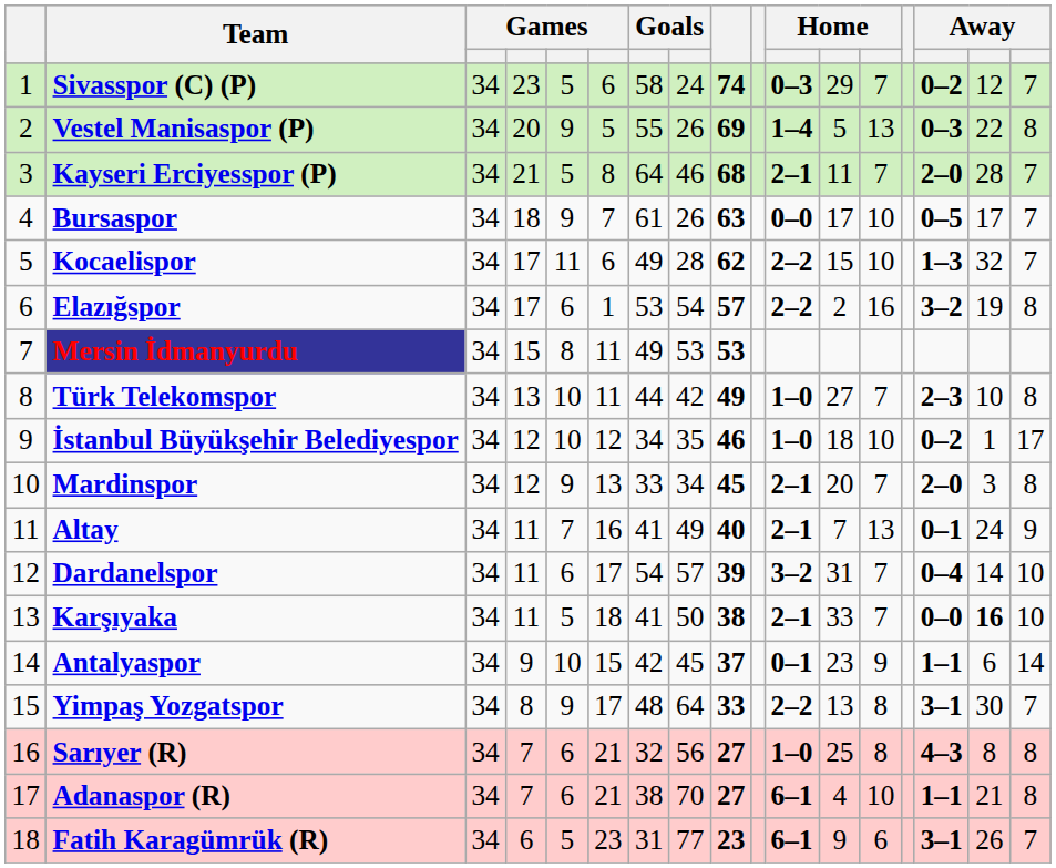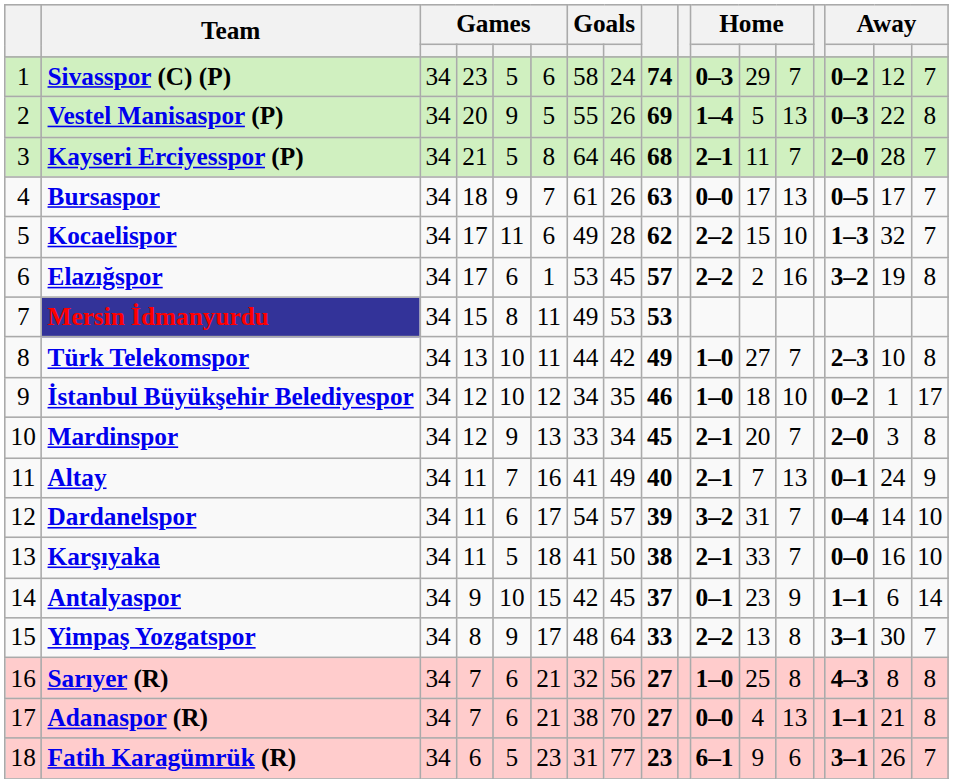 <table class="wikitable" style="text-align: center;">
 <tr>
 <th rowspan=2></th>
 <th rowspan=2>Team</th>
 <th colspan=4>Games</th>
 <th colspan=2>Goals</th>
 <th rowspan=2></th>
 <th rowspan=2></th>
 <th colspan=3>Home</th>
 <th rowspan=2></th>
 <th colspan=3>Away</th>
 </tr>
 <tr>
 <th></th>
 <th></th>
 <th></th>
 <th></th>
 <th></th>
 <th></th>
 <th></th>
 <th></th>
 <th></th>
 <th></th>
 <th></th>
 <th></th>
 </tr>
 <tr>
 <td bgcolor="#D0F0C0">1</td>
 <td align="left" bgcolor="#D0F0C0"><strong><a href='#'>Sivasspor</a> (C) (P)</strong></td>
 <td bgcolor="#D0F0C0">34</td>
 <td bgcolor="#D0F0C0">23</td>
 <td bgcolor="#D0F0C0">5</td>
 <td bgcolor="#D0F0C0">6</td>
 <td bgcolor="#D0F0C0">58</td>
 <td bgcolor="#D0F0C0">24</td>
 <td bgcolor="#D0F0C0"><strong>74</strong></td>
 <td bgcolor="#D0F0C0"></td>
 <td bgcolor="#D0F0C0"><strong>0–3</strong></td>
 <td bgcolor="#D0F0C0">29</td>
 <td bgcolor="#D0F0C0">7</td>
 <td bgcolor="#D0F0C0"></td>
 <td bgcolor="#D0F0C0"><strong>0–2</strong></td>
 <td bgcolor="#D0F0C0">12</td>
 <td bgcolor="#D0F0C0">7</td>
 </tr>
 <tr>
 <td bgcolor="#D0F0C0">2</td>
 <td align="left" bgcolor="#D0F0C0"><strong><a href='#'>Vestel Manisaspor</a> (P)</strong></td>
 <td bgcolor="#D0F0C0">34</td>
 <td bgcolor="#D0F0C0">20</td>
 <td bgcolor="#D0F0C0">9</td>
 <td bgcolor="#D0F0C0">5</td>
 <td bgcolor="#D0F0C0">55</td>
 <td bgcolor="#D0F0C0">26</td>
 <td bgcolor="#D0F0C0"><strong>69</strong></td>
 <td bgcolor="#D0F0C0"></td>
 <td bgcolor="#D0F0C0"><strong>1–4</strong></td>
 <td bgcolor="#D0F0C0">5</td>
 <td bgcolor="#D0F0C0">13</td>
 <td bgcolor="#D0F0C0"></td>
 <td bgcolor="#D0F0C0"><strong>0–3</strong></td>
 <td bgcolor="#D0F0C0">22</td>
 <td bgcolor="#D0F0C0">8</td>
 </tr>
 <tr>
 <td bgcolor="#D0F0C0">3</td>
 <td align="left" bgcolor="#D0F0C0"><strong><a href='#'>Kayseri Erciyesspor</a> (P)</strong></td>
 <td bgcolor="#D0F0C0">34</td>
 <td bgcolor="#D0F0C0">21</td>
 <td bgcolor="#D0F0C0">5</td>
 <td bgcolor="#D0F0C0">8</td>
 <td bgcolor="#D0F0C0">64</td>
 <td bgcolor="#D0F0C0">46</td>
 <td bgcolor="#D0F0C0"><strong>68</strong></td>
 <td bgcolor="#D0F0C0"></td>
 <td bgcolor="#D0F0C0"><strong>2–1</strong></td>
 <td bgcolor="#D0F0C0">11</td>
 <td bgcolor="#D0F0C0">7</td>
 <td bgcolor="#D0F0C0"></td>
 <td bgcolor="#D0F0C0"><strong>2–0</strong></td>
 <td bgcolor="#D0F0C0">28</td>
 <td bgcolor="#D0F0C0">7</td>
 </tr>
 <tr>
 <td>4</td>
 <td align="left"><strong><a href='#'>Bursaspor</a></strong></td>
 <td>34</td>
 <td>18</td>
 <td>9</td>
 <td>7</td>
 <td>61</td>
 <td>26</td>
 <td><strong>63</strong></td>
 <td></td>
 <td><strong>0–0</strong></td>
 <td>17</td>
-<td>10</td>
+<td>13</td>
 <td></td>
 <td><strong>0–5</strong></td>
 <td>17</td>
 <td>7</td>
 </tr>
 <tr>
 <td>5</td>
 <td align="left"><strong><a href='#'>Kocaelispor</a></strong></td>
 <td>34</td>
 <td>17</td>
 <td>11</td>
 <td>6</td>
 <td>49</td>
 <td>28</td>
 <td><strong>62</strong></td>
 <td></td>
 <td><strong>2–2</strong></td>
 <td>15</td>
 <td>10</td>
 <td></td>
 <td><strong>1–3</strong></td>
 <td>32</td>
 <td>7</td>
 </tr>
 <tr>
 <td>6</td>
 <td align="left"><strong><a href='#'>Elazığspor</a></strong></td>
 <td>34</td>
 <td>17</td>
 <td>6</td>
 <td>1</td>
 <td>53</td>
-<td>54</td>
+<td>45</td>
 <td><strong>57</strong></td>
 <td></td>
 <td><strong>2–2</strong></td>
 <td>2</td>
 <td>16</td>
 <td></td>
 <td><strong>3–2</strong></td>
 <td>19</td>
 <td>8</td>
 </tr>
 <tr>
 <td>7</td>
 <td align="left" bgcolor="#333399" style="color:red;"><strong>Mersin İdmanyurdu</strong></td>
 <td>34</td>
 <td>15</td>
 <td>8</td>
 <td>11</td>
 <td>49</td>
 <td>53</td>
 <td><strong>53</strong></td>
 <td></td>
 <td></td>
 <td></td>
 <td></td>
 <td></td>
 <td></td>
 <td></td>
 <td></td>
 </tr>
 <tr>
 <td>8</td>
 <td align="left"><strong><a href='#'>Türk Telekomspor</a></strong></td>
 <td>34</td>
 <td>13</td>
 <td>10</td>
 <td>11</td>
 <td>44</td>
 <td>42</td>
 <td><strong>49</strong></td>
 <td></td>
 <td><strong>1–0</strong></td>
 <td>27</td>
 <td>7</td>
 <td></td>
 <td><strong>2–3</strong></td>
 <td>10</td>
 <td>8</td>
 </tr>
 <tr>
 <td>9</td>
 <td align="left"><strong><a href='#'>İstanbul Büyükşehir Belediyespor</a></strong></td>
 <td>34</td>
 <td>12</td>
 <td>10</td>
 <td>12</td>
 <td>34</td>
 <td>35</td>
 <td><strong>46</strong></td>
 <td></td>
 <td><strong>1–0</strong></td>
 <td>18</td>
 <td>10</td>
 <td></td>
 <td><strong>0–2</strong></td>
 <td>1</td>
 <td>17</td>
 </tr>
 <tr>
 <td>10</td>
 <td align="left"><strong><a href='#'>Mardinspor</a></strong></td>
 <td>34</td>
 <td>12</td>
 <td>9</td>
 <td>13</td>
 <td>33</td>
 <td>34</td>
 <td><strong>45</strong></td>
 <td></td>
 <td><strong>2–1</strong></td>
 <td>20</td>
 <td>7</td>
 <td></td>
 <td><strong>2–0</strong></td>
 <td>3</td>
 <td>8</td>
 </tr>
 <tr>
 <td>11</td>
 <td align="left"><strong><a href='#'>Altay</a></strong></td>
 <td>34</td>
 <td>11</td>
 <td>7</td>
 <td>16</td>
 <td>41</td>
 <td>49</td>
 <td><strong>40</strong></td>
 <td></td>
 <td><strong>2–1</strong></td>
 <td>7</td>
 <td>13</td>
 <td></td>
 <td><strong>0–1</strong></td>
 <td>24</td>
 <td>9</td>
 </tr>
 <tr>
 <td>12</td>
 <td align="left"><strong><a href='#'>Dardanelspor</a></strong></td>
 <td>34</td>
 <td>11</td>
 <td>6</td>
 <td>17</td>
 <td>54</td>
 <td>57</td>
 <td><strong>39</strong></td>
 <td></td>
 <td><strong>3–2</strong></td>
 <td>31</td>
 <td>7</td>
 <td></td>
 <td><strong>0–4</strong></td>
 <td>14</td>
 <td>10</td>
 </tr>
 <tr>
 <td>13</td>
 <td align="left"><strong><a href='#'>Karşıyaka</a></strong></td>
 <td>34</td>
 <td>11</td>
 <td>5</td>
 <td>18</td>
 <td>41</td>
 <td>50</td>
 <td><strong>38</strong></td>
 <td></td>
 <td><strong>2–1</strong></td>
 <td>33</td>
 <td>7</td>
 <td></td>
 <td><strong>0–0</strong></td>
-<td><strong>16</strong></td>
+<td>16</td>
 <td>10</td>
 </tr>
 <tr>
 <td>14</td>
 <td align="left"><strong><a href='#'>Antalyaspor</a></strong></td>
 <td>34</td>
 <td>9</td>
 <td>10</td>
 <td>15</td>
 <td>42</td>
 <td>45</td>
 <td><strong>37</strong></td>
 <td></td>
 <td><strong>0–1</strong></td>
 <td>23</td>
 <td>9</td>
 <td></td>
 <td><strong>1–1</strong></td>
 <td>6</td>
 <td>14</td>
 </tr>
 <tr>
 <td>15</td>
 <td align="left"><strong><a href='#'>Yimpaş Yozgatspor</a></strong></td>
 <td>34</td>
 <td>8</td>
 <td>9</td>
 <td>17</td>
 <td>48</td>
 <td>64</td>
 <td><strong>33</strong></td>
 <td></td>
 <td><strong>2–2</strong></td>
 <td>13</td>
 <td>8</td>
 <td></td>
 <td><strong>3–1</strong></td>
 <td>30</td>
 <td>7</td>
 </tr>
 <tr>
 <td bgcolor="#FFCCCC">16</td>
 <td align="left" bgcolor="#FFCCCC"><strong><a href='#'>Sarıyer</a> (R)</strong></td>
 <td bgcolor="#FFCCCC">34</td>
 <td bgcolor="#FFCCCC">7</td>
 <td bgcolor="#FFCCCC">6</td>
 <td bgcolor="#FFCCCC">21</td>
 <td bgcolor="#FFCCCC">32</td>
 <td bgcolor="#FFCCCC">56</td>
 <td bgcolor="#FFCCCC"><strong>27</strong></td>
 <td bgcolor="#FFCCCC"></td>
 <td bgcolor="#FFCCCC"><strong>1–0</strong></td>
 <td bgcolor="#FFCCCC">25</td>
 <td bgcolor="#FFCCCC">8</td>
 <td bgcolor="#FFCCCC"></td>
 <td bgcolor="#FFCCCC"><strong>4–3</strong></td>
 <td bgcolor="#FFCCCC">8</td>
 <td bgcolor="#FFCCCC">8</td>
 </tr>
 <tr>
 <td bgcolor="#FFCCCC">17</td>
 <td align="left" bgcolor="#FFCCCC"><strong><a href='#'>Adanaspor</a> (R)</strong></td>
 <td bgcolor="#FFCCCC">34</td>
 <td bgcolor="#FFCCCC">7</td>
 <td bgcolor="#FFCCCC">6</td>
 <td bgcolor="#FFCCCC">21</td>
 <td bgcolor="#FFCCCC">38</td>
 <td bgcolor="#FFCCCC">70</td>
 <td bgcolor="#FFCCCC"><strong>27</strong></td>
 <td bgcolor="#FFCCCC"></td>
-<td bgcolor="#FFCCCC"><strong>6–1</strong></td>
+<td bgcolor="#FFCCCC"><strong>0–0</strong></td>
 <td bgcolor="#FFCCCC">4</td>
-<td bgcolor="#FFCCCC">10</td>
+<td bgcolor="#FFCCCC">13</td>
 <td bgcolor="#FFCCCC"></td>
 <td bgcolor="#FFCCCC"><strong>1–1</strong></td>
 <td bgcolor="#FFCCCC">21</td>
 <td bgcolor="#FFCCCC">8</td>
 </tr>
 <tr>
 <td bgcolor="#FFCCCC">18</td>
 <td align="left" bgcolor="#FFCCCC"><strong><a href='#'>Fatih Karagümrük</a> (R)</strong></td>
 <td bgcolor="#FFCCCC">34</td>
 <td bgcolor="#FFCCCC">6</td>
 <td bgcolor="#FFCCCC">5</td>
 <td bgcolor="#FFCCCC">23</td>
 <td bgcolor="#FFCCCC">31</td>
 <td bgcolor="#FFCCCC">77</td>
 <td bgcolor="#FFCCCC"><strong>23</strong></td>
 <td bgcolor="#FFCCCC"></td>
 <td bgcolor="#FFCCCC"><strong>6–1</strong></td>
 <td bgcolor="#FFCCCC">9</td>
 <td bgcolor="#FFCCCC">6</td>
 <td bgcolor="#FFCCCC"></td>
 <td bgcolor="#FFCCCC"><strong>3–1</strong></td>
 <td bgcolor="#FFCCCC">26</td>
 <td bgcolor="#FFCCCC">7</td>
 </tr>
 </table>
